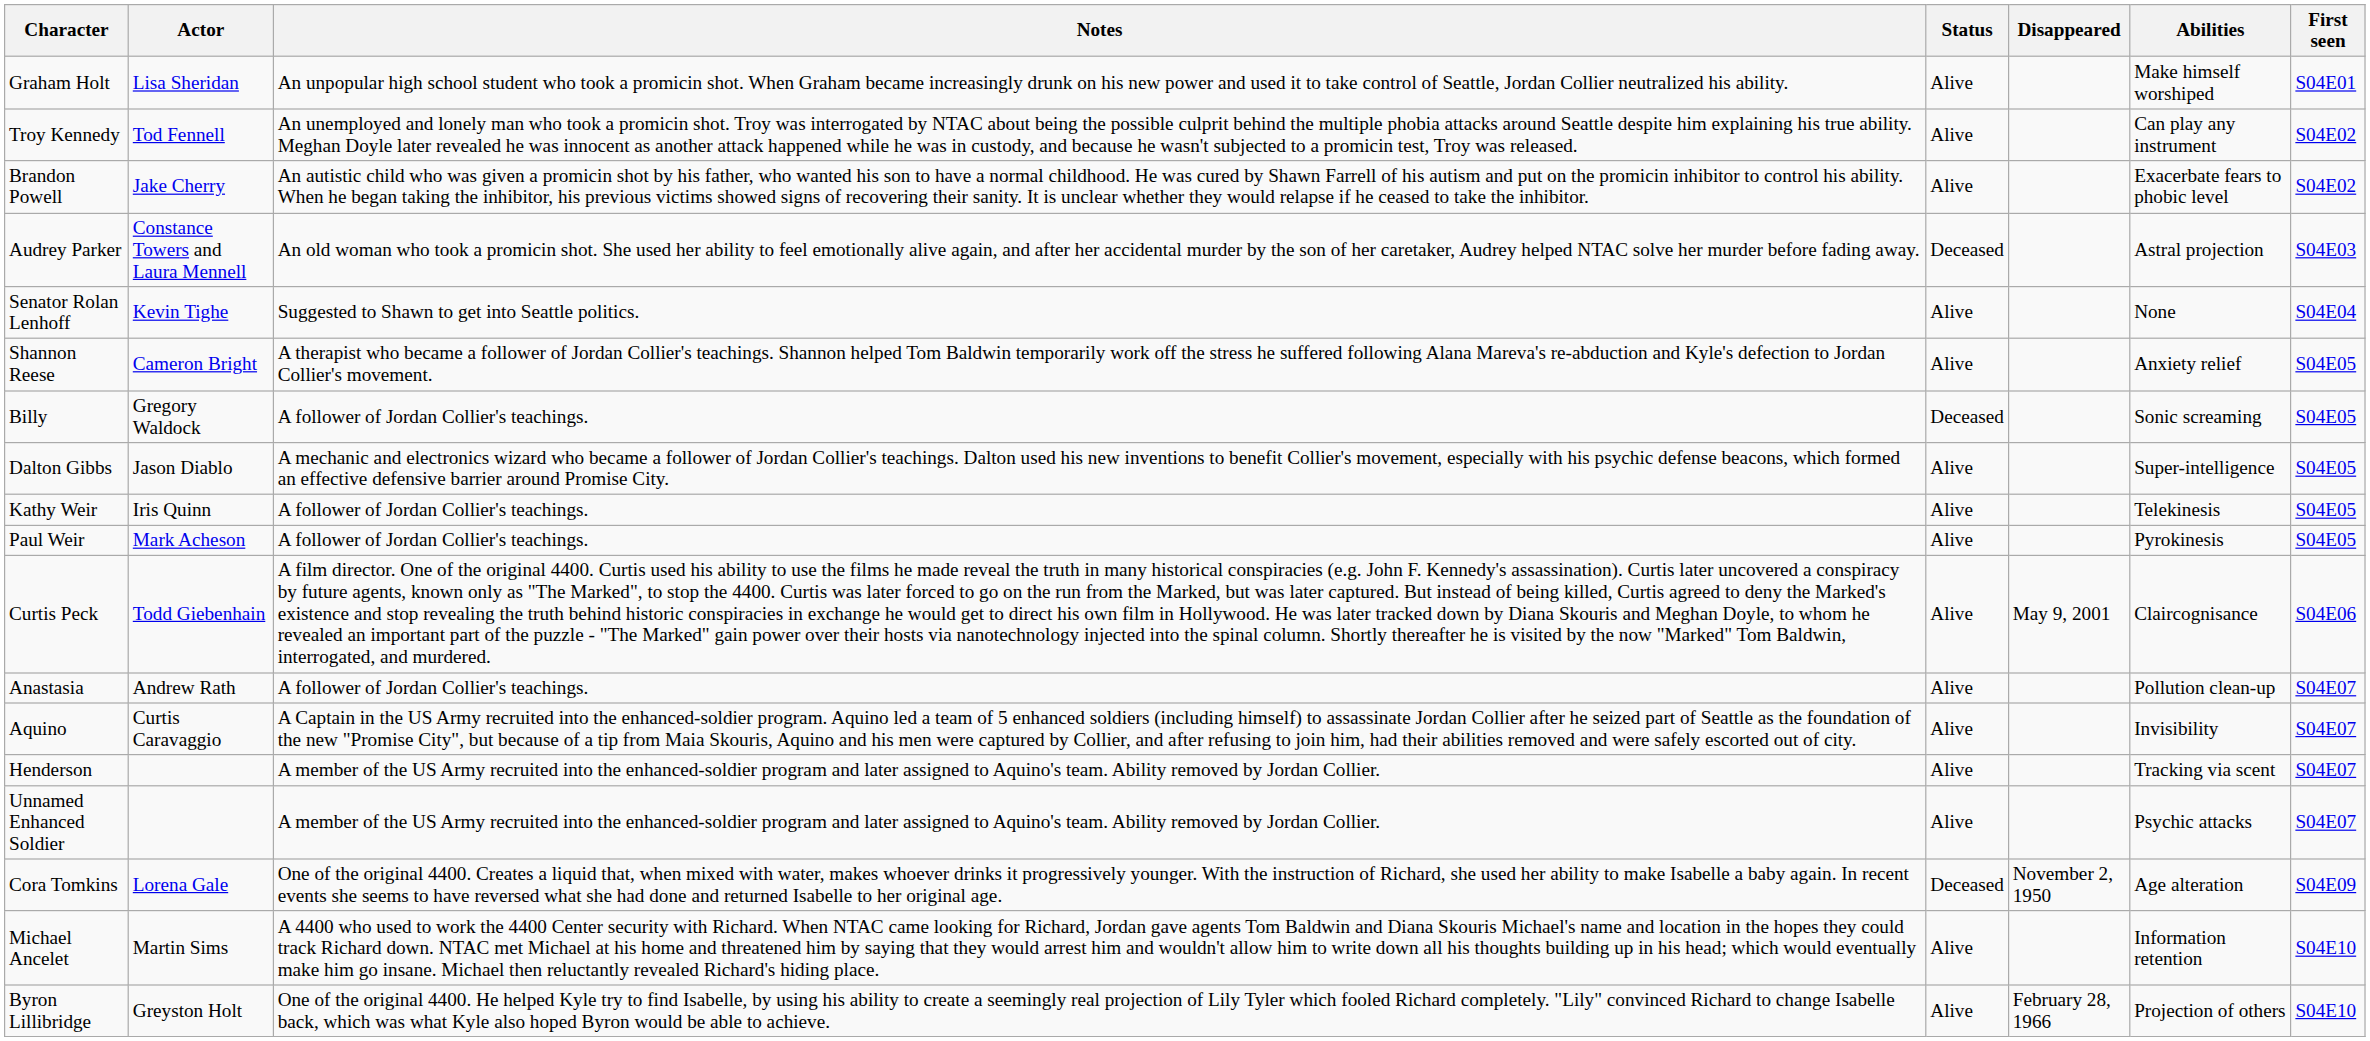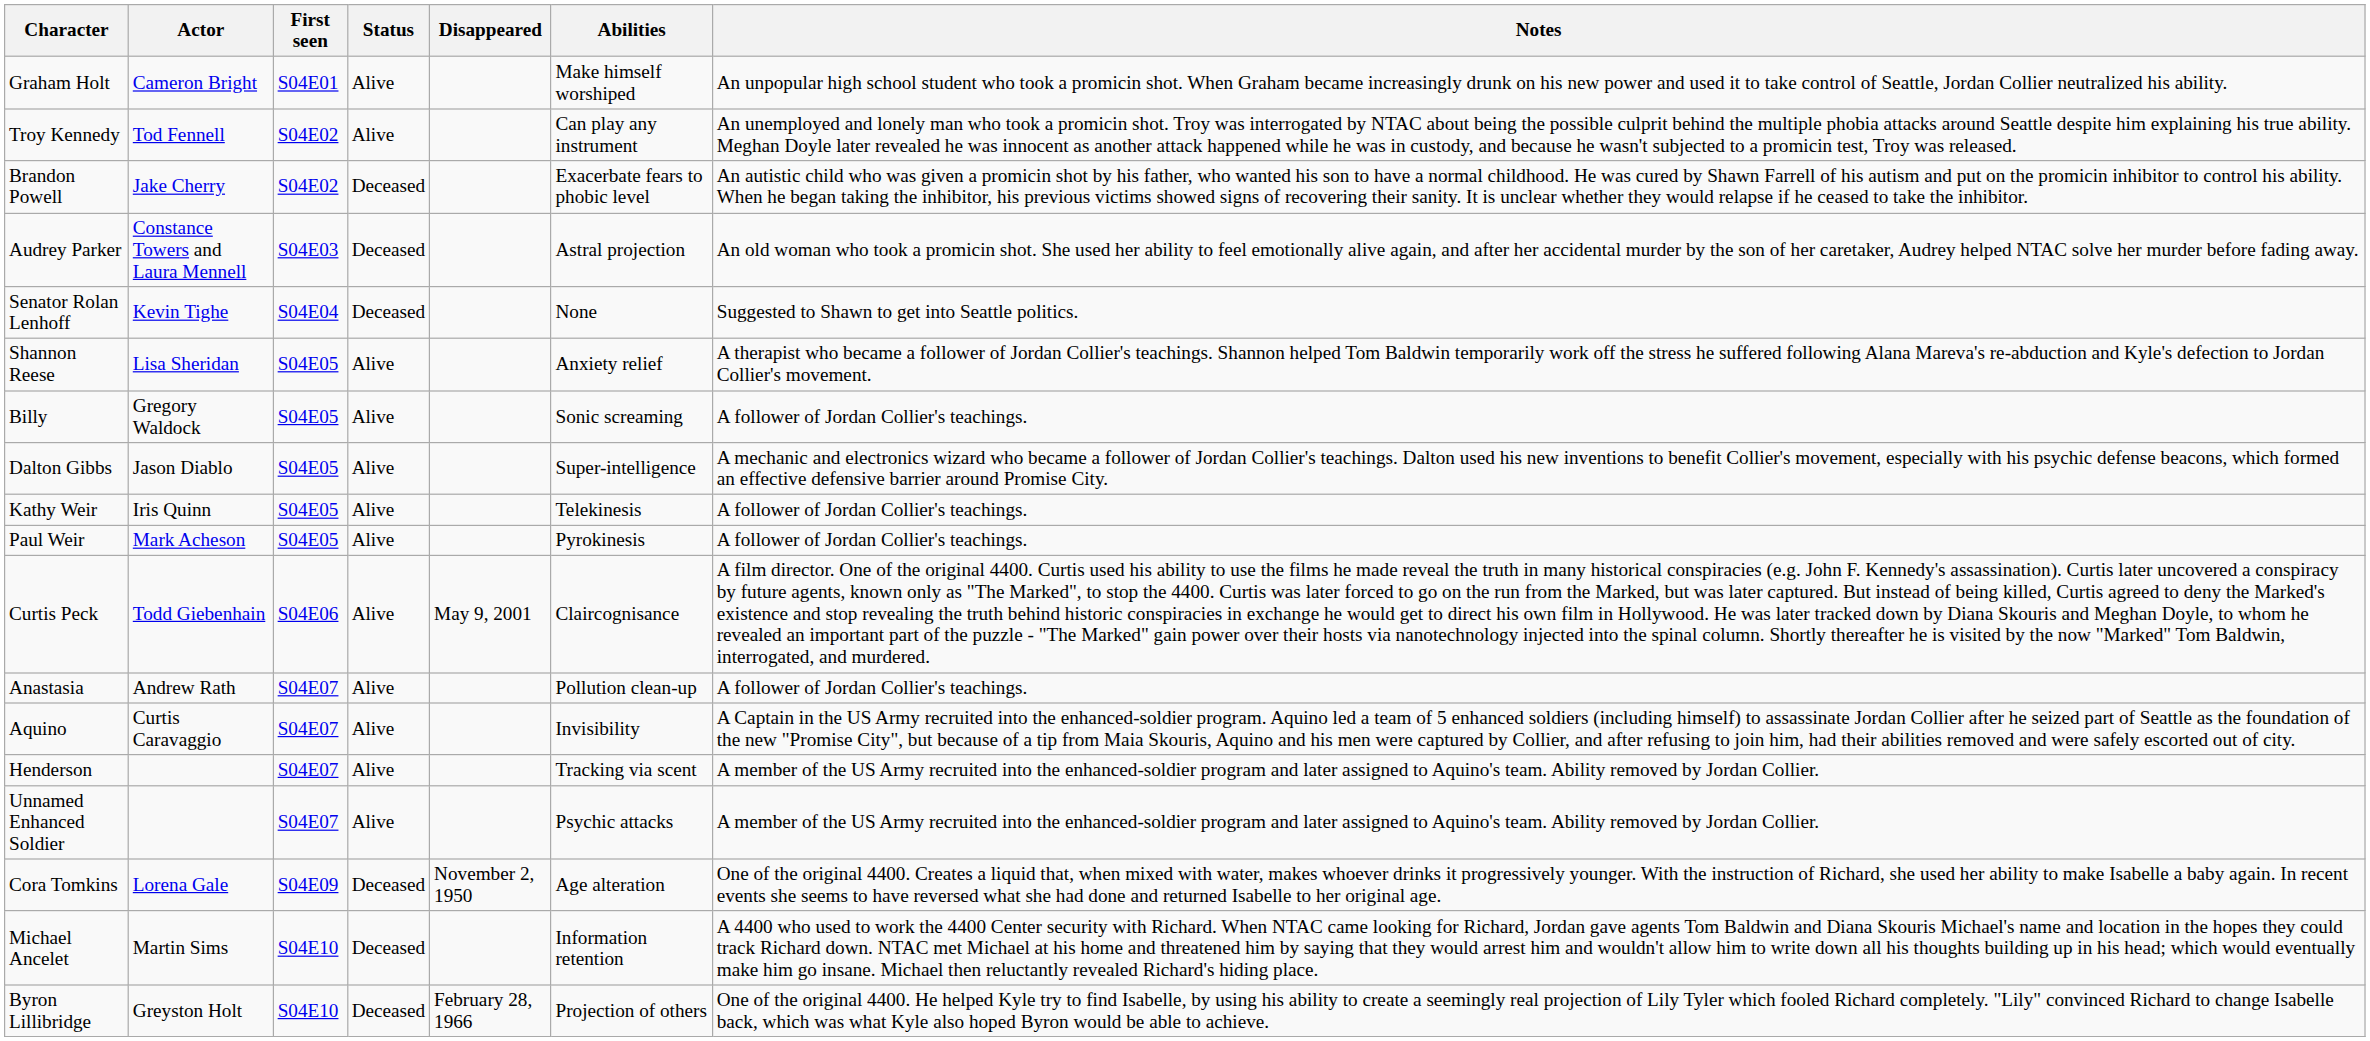 <table class="wikitable">
 <tr>
 <th>Character</th>
 <th>Actor</th>
-<th>Notes</th>
+<th>First seen</th>
 <th>Status</th>
 <th>Disappeared</th>
 <th>Abilities</th>
-<th>First seen</th>
+<th>Notes</th>
 </tr>
 <tr>
 <td>Graham Holt</td>
-<td><a href='#'>Lisa Sheridan</a></td>
-<td>An unpopular high school student who took a promicin shot. When Graham became increasingly drunk on his new power and used it to take control of Seattle, Jordan Collier neutralized his ability.</td>
+<td><a href='#'>Cameron Bright</a></td>
+<td><a href='#'>S04E01</a></td>
 <td>Alive</td>
 <td></td>
 <td>Make himself worshiped</td>
-<td><a href='#'>S04E01</a></td>
+<td>An unpopular high school student who took a promicin shot. When Graham became increasingly drunk on his new power and used it to take control of Seattle, Jordan Collier neutralized his ability.</td>
 </tr>
 <tr>
 <td>Troy Kennedy</td>
 <td><a href='#'>Tod Fennell</a></td>
-<td>An unemployed and lonely man who took a promicin shot. Troy was interrogated by NTAC about being the possible culprit behind the multiple phobia attacks around Seattle despite him explaining his true ability. Meghan Doyle later revealed he was innocent as another attack happened while he was in custody, and because he wasn't subjected to a promicin test, Troy was released.</td>
+<td><a href='#'>S04E02</a></td>
 <td>Alive</td>
 <td></td>
 <td>Can play any instrument</td>
-<td><a href='#'>S04E02</a></td>
+<td>An unemployed and lonely man who took a promicin shot. Troy was interrogated by NTAC about being the possible culprit behind the multiple phobia attacks around Seattle despite him explaining his true ability. Meghan Doyle later revealed he was innocent as another attack happened while he was in custody, and because he wasn't subjected to a promicin test, Troy was released.</td>
 </tr>
 <tr>
 <td>Brandon Powell</td>
 <td><a href='#'>Jake Cherry</a></td>
-<td>An autistic child who was given a promicin shot by his father, who wanted his son to have a normal childhood. He was cured by Shawn Farrell of his autism and put on the promicin inhibitor to control his ability. When he began taking the inhibitor, his previous victims showed signs of recovering their sanity. It is unclear whether they would relapse if he ceased to take the inhibitor.</td>
-<td>Alive</td>
+<td><a href='#'>S04E02</a></td>
+<td>Deceased</td>
 <td></td>
 <td>Exacerbate fears to phobic level</td>
-<td><a href='#'>S04E02</a></td>
+<td>An autistic child who was given a promicin shot by his father, who wanted his son to have a normal childhood. He was cured by Shawn Farrell of his autism and put on the promicin inhibitor to control his ability. When he began taking the inhibitor, his previous victims showed signs of recovering their sanity. It is unclear whether they would relapse if he ceased to take the inhibitor.</td>
 </tr>
 <tr>
 <td>Audrey Parker</td>
 <td><a href='#'>Constance Towers</a> and <a href='#'>Laura Mennell</a></td>
-<td>An old woman who took a promicin shot. She used her ability to feel emotionally alive again, and after her accidental murder by the son of her caretaker, Audrey helped NTAC solve her murder before fading away.</td>
+<td><a href='#'>S04E03</a></td>
 <td>Deceased</td>
 <td></td>
 <td>Astral projection</td>
-<td><a href='#'>S04E03</a></td>
+<td>An old woman who took a promicin shot. She used her ability to feel emotionally alive again, and after her accidental murder by the son of her caretaker, Audrey helped NTAC solve her murder before fading away.</td>
 </tr>
 <tr>
 <td>Senator Rolan Lenhoff</td>
 <td><a href='#'>Kevin Tighe</a></td>
-<td>Suggested to Shawn to get into Seattle politics.</td>
-<td>Alive</td>
+<td><a href='#'>S04E04</a></td>
+<td>Deceased</td>
 <td></td>
 <td>None</td>
-<td><a href='#'>S04E04</a></td>
+<td>Suggested to Shawn to get into Seattle politics.</td>
 </tr>
 <tr>
 <td>Shannon Reese</td>
-<td><a href='#'>Cameron Bright</a></td>
-<td>A therapist who became a follower of Jordan Collier's teachings. Shannon helped Tom Baldwin temporarily work off the stress he suffered following Alana Mareva's re-abduction and Kyle's defection to Jordan Collier's movement.</td>
+<td><a href='#'>Lisa Sheridan</a></td>
+<td><a href='#'>S04E05</a></td>
 <td>Alive</td>
 <td></td>
 <td>Anxiety relief</td>
-<td><a href='#'>S04E05</a></td>
+<td>A therapist who became a follower of Jordan Collier's teachings. Shannon helped Tom Baldwin temporarily work off the stress he suffered following Alana Mareva's re-abduction and Kyle's defection to Jordan Collier's movement.</td>
 </tr>
 <tr>
 <td>Billy</td>
 <td>Gregory Waldock</td>
-<td>A follower of Jordan Collier's teachings.</td>
-<td>Deceased</td>
+<td><a href='#'>S04E05</a></td>
+<td>Alive</td>
 <td></td>
 <td>Sonic screaming</td>
-<td><a href='#'>S04E05</a></td>
+<td>A follower of Jordan Collier's teachings.</td>
 </tr>
 <tr>
 <td>Dalton Gibbs</td>
 <td>Jason Diablo</td>
-<td>A mechanic and electronics wizard who became a follower of Jordan Collier's teachings. Dalton used his new inventions to benefit Collier's movement, especially with his psychic defense beacons, which formed an effective defensive barrier around Promise City.</td>
+<td><a href='#'>S04E05</a></td>
 <td>Alive</td>
 <td></td>
 <td>Super-intelligence</td>
-<td><a href='#'>S04E05</a></td>
+<td>A mechanic and electronics wizard who became a follower of Jordan Collier's teachings. Dalton used his new inventions to benefit Collier's movement, especially with his psychic defense beacons, which formed an effective defensive barrier around Promise City.</td>
 </tr>
 <tr>
 <td>Kathy Weir</td>
 <td>Iris Quinn</td>
-<td>A follower of Jordan Collier's teachings.</td>
+<td><a href='#'>S04E05</a></td>
 <td>Alive</td>
 <td></td>
 <td>Telekinesis</td>
-<td><a href='#'>S04E05</a></td>
+<td>A follower of Jordan Collier's teachings.</td>
 </tr>
 <tr>
 <td>Paul Weir</td>
 <td><a href='#'>Mark Acheson</a></td>
-<td>A follower of Jordan Collier's teachings.</td>
+<td><a href='#'>S04E05</a></td>
 <td>Alive</td>
 <td></td>
 <td>Pyrokinesis</td>
-<td><a href='#'>S04E05</a></td>
+<td>A follower of Jordan Collier's teachings.</td>
 </tr>
 <tr>
 <td>Curtis Peck</td>
 <td><a href='#'>Todd Giebenhain</a></td>
-<td>A film director. One of the original 4400. Curtis used his ability to use the films he made reveal the truth in many historical conspiracies (e.g. John F. Kennedy's assassination). Curtis later uncovered a conspiracy by future agents, known only as "The Marked", to stop the 4400. Curtis was later forced to go on the run from the Marked, but was later captured. But instead of being killed, Curtis agreed to deny the Marked's existence and stop revealing the truth behind historic conspiracies in exchange he would get to direct his own film in Hollywood. He was later tracked down by Diana Skouris and Meghan Doyle, to whom he revealed an important part of the puzzle - "The Marked" gain power over their hosts via nanotechnology injected into the spinal column. Shortly thereafter he is visited by the now "Marked" Tom Baldwin, interrogated, and murdered.</td>
+<td><a href='#'>S04E06</a></td>
 <td>Alive</td>
 <td>May 9, 2001</td>
 <td>Claircognisance</td>
-<td><a href='#'>S04E06</a></td>
+<td>A film director. One of the original 4400. Curtis used his ability to use the films he made reveal the truth in many historical conspiracies (e.g. John F. Kennedy's assassination). Curtis later uncovered a conspiracy by future agents, known only as "The Marked", to stop the 4400. Curtis was later forced to go on the run from the Marked, but was later captured. But instead of being killed, Curtis agreed to deny the Marked's existence and stop revealing the truth behind historic conspiracies in exchange he would get to direct his own film in Hollywood. He was later tracked down by Diana Skouris and Meghan Doyle, to whom he revealed an important part of the puzzle - "The Marked" gain power over their hosts via nanotechnology injected into the spinal column. Shortly thereafter he is visited by the now "Marked" Tom Baldwin, interrogated, and murdered.</td>
 </tr>
 <tr>
 <td>Anastasia</td>
 <td>Andrew Rath</td>
-<td>A follower of Jordan Collier's teachings.</td>
+<td><a href='#'>S04E07</a></td>
 <td>Alive</td>
 <td></td>
 <td>Pollution clean-up</td>
-<td><a href='#'>S04E07</a></td>
+<td>A follower of Jordan Collier's teachings.</td>
 </tr>
 <tr>
 <td>Aquino</td>
 <td>Curtis Caravaggio</td>
-<td>A Captain in the US Army recruited into the enhanced-soldier program. Aquino led a team of 5 enhanced soldiers (including himself) to assassinate Jordan Collier after he seized part of Seattle as the foundation of the new "Promise City", but because of a tip from Maia Skouris, Aquino and his men were captured by Collier, and after refusing to join him, had their abilities removed and were safely escorted out of city.</td>
+<td><a href='#'>S04E07</a></td>
 <td>Alive</td>
 <td></td>
 <td>Invisibility</td>
-<td><a href='#'>S04E07</a></td>
+<td>A Captain in the US Army recruited into the enhanced-soldier program. Aquino led a team of 5 enhanced soldiers (including himself) to assassinate Jordan Collier after he seized part of Seattle as the foundation of the new "Promise City", but because of a tip from Maia Skouris, Aquino and his men were captured by Collier, and after refusing to join him, had their abilities removed and were safely escorted out of city.</td>
 </tr>
 <tr>
 <td>Henderson</td>
 <td></td>
-<td>A member of the US Army recruited into the enhanced-soldier program and later assigned to Aquino's team. Ability removed by Jordan Collier.</td>
+<td><a href='#'>S04E07</a></td>
 <td>Alive</td>
 <td></td>
 <td>Tracking via scent</td>
-<td><a href='#'>S04E07</a></td>
+<td>A member of the US Army recruited into the enhanced-soldier program and later assigned to Aquino's team. Ability removed by Jordan Collier.</td>
 </tr>
 <tr>
 <td>Unnamed Enhanced Soldier</td>
 <td></td>
-<td>A member of the US Army recruited into the enhanced-soldier program and later assigned to Aquino's team. Ability removed by Jordan Collier.</td>
+<td><a href='#'>S04E07</a></td>
 <td>Alive</td>
 <td></td>
 <td>Psychic attacks</td>
-<td><a href='#'>S04E07</a></td>
+<td>A member of the US Army recruited into the enhanced-soldier program and later assigned to Aquino's team. Ability removed by Jordan Collier.</td>
 </tr>
 <tr>
 <td>Cora Tomkins</td>
 <td><a href='#'>Lorena Gale</a></td>
-<td>One of the original 4400. Creates a liquid that, when mixed with water, makes whoever drinks it progressively younger. With the instruction of Richard, she used her ability to make Isabelle a baby again. In recent events she seems to have reversed what she had done and returned Isabelle to her original age.</td>
+<td><a href='#'>S04E09</a></td>
 <td>Deceased</td>
 <td>November 2, 1950</td>
 <td>Age alteration</td>
-<td><a href='#'>S04E09</a></td>
+<td>One of the original 4400. Creates a liquid that, when mixed with water, makes whoever drinks it progressively younger. With the instruction of Richard, she used her ability to make Isabelle a baby again. In recent events she seems to have reversed what she had done and returned Isabelle to her original age.</td>
 </tr>
 <tr>
 <td>Michael Ancelet</td>
 <td>Martin Sims</td>
-<td>A 4400 who used to work the 4400 Center security with Richard. When NTAC came looking for Richard, Jordan gave agents Tom Baldwin and Diana Skouris Michael's name and location in the hopes they could track Richard down. NTAC met Michael at his home and threatened him by saying that they would arrest him and wouldn't allow him to write down all his thoughts building up in his head; which would eventually make him go insane. Michael then reluctantly revealed Richard's hiding place.</td>
-<td>Alive</td>
+<td><a href='#'>S04E10</a></td>
+<td>Deceased</td>
 <td></td>
 <td>Information retention</td>
-<td><a href='#'>S04E10</a></td>
+<td>A 4400 who used to work the 4400 Center security with Richard. When NTAC came looking for Richard, Jordan gave agents Tom Baldwin and Diana Skouris Michael's name and location in the hopes they could track Richard down. NTAC met Michael at his home and threatened him by saying that they would arrest him and wouldn't allow him to write down all his thoughts building up in his head; which would eventually make him go insane. Michael then reluctantly revealed Richard's hiding place.</td>
 </tr>
 <tr>
 <td>Byron Lillibridge</td>
 <td>Greyston Holt</td>
-<td>One of the original 4400. He helped Kyle try to find Isabelle, by using his ability to create a seemingly real projection of Lily Tyler which fooled Richard completely. "Lily" convinced Richard to change Isabelle back, which was what Kyle also hoped Byron would be able to achieve.</td>
-<td>Alive</td>
+<td><a href='#'>S04E10</a></td>
+<td>Deceased</td>
 <td>February 28, 1966</td>
 <td>Projection of others</td>
-<td><a href='#'>S04E10</a></td>
+<td>One of the original 4400. He helped Kyle try to find Isabelle, by using his ability to create a seemingly real projection of Lily Tyler which fooled Richard completely. "Lily" convinced Richard to change Isabelle back, which was what Kyle also hoped Byron would be able to achieve.</td>
 </tr>
 </table>
